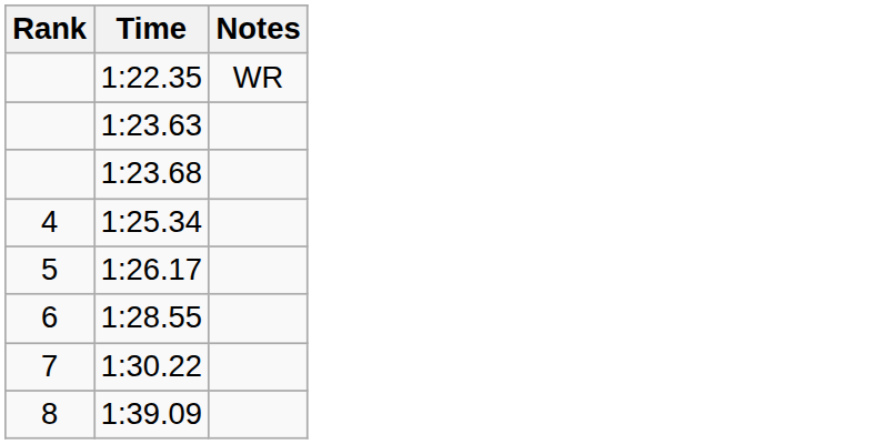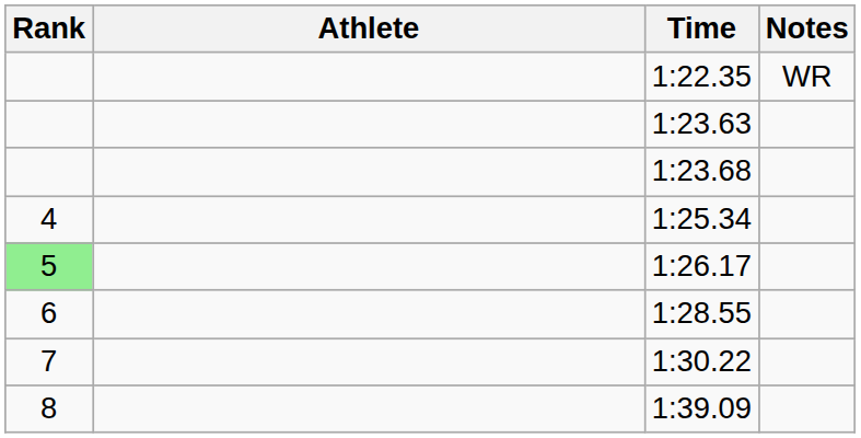 <table class="wikitable" style="text-align:center">
 <tr>
 <th>Rank</th>
+<th Style="width:18em">Athlete</th>
 <th>Time</th>
 <th>Notes</th>
 </tr>
 <tr>
 <td></td>
+<td style="text-align:left"></td>
 <td>1:22.35</td>
 <td>WR</td>
 </tr>
 <tr>
 <td></td>
+<td style="text-align:left"></td>
 <td>1:23.63</td>
 <td></td>
 </tr>
 <tr>
 <td></td>
+<td style="text-align:left"></td>
 <td>1:23.68</td>
 <td></td>
 </tr>
 <tr>
 <td>4</td>
+<td style="text-align:left"></td>
 <td>1:25.34</td>
 <td></td>
 </tr>
 <tr>
-<td>5</td>
+<td style="background: lightgreen;">5</td>
+<td style="text-align:left"></td>
 <td>1:26.17</td>
 <td></td>
 </tr>
 <tr>
 <td>6</td>
+<td style="text-align:left"></td>
 <td>1:28.55</td>
 <td></td>
 </tr>
 <tr>
 <td>7</td>
+<td style="text-align:left"></td>
 <td>1:30.22</td>
 <td></td>
 </tr>
 <tr>
 <td>8</td>
+<td style="text-align:left"></td>
 <td>1:39.09</td>
 <td></td>
 </tr>
 </table>
